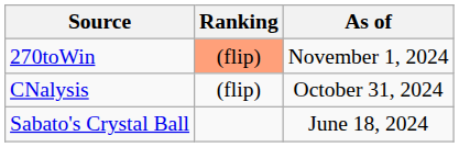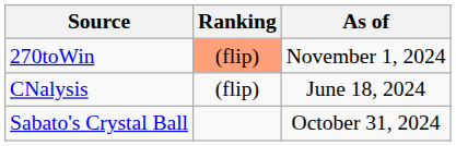 <table class="wikitable" style="text-align:center">
 <tr>
 <th>Source</th>
 <th>Ranking</th>
 <th>As of</th>
 </tr>
 <tr>
 <td align="left"><a href='#'>270toWin</a></td>
 <td style="background: lightsalmon;"> (flip)</td>
 <td>November 1, 2024</td>
 </tr>
 <tr>
 <td align=left><a href='#'>CNalysis</a></td>
 <td> (flip)</td>
-<td>October 31, 2024</td>
+<td>June 18, 2024</td>
 </tr>
 <tr>
 <td align="left"><a href='#'>Sabato's Crystal Ball</a></td>
 <td></td>
-<td>June 18, 2024</td>
+<td>October 31, 2024</td>
 </tr>
 </table>
